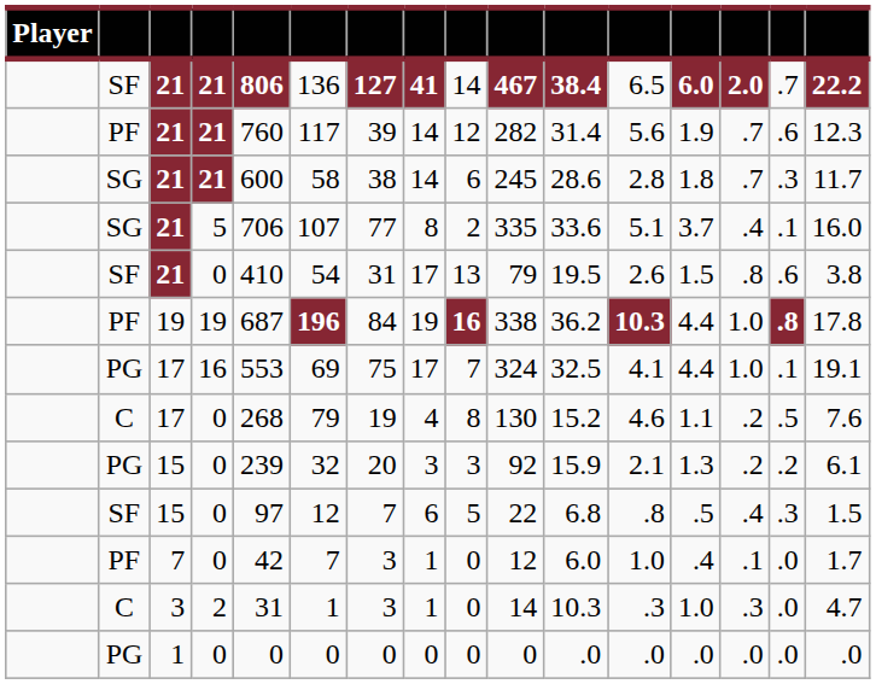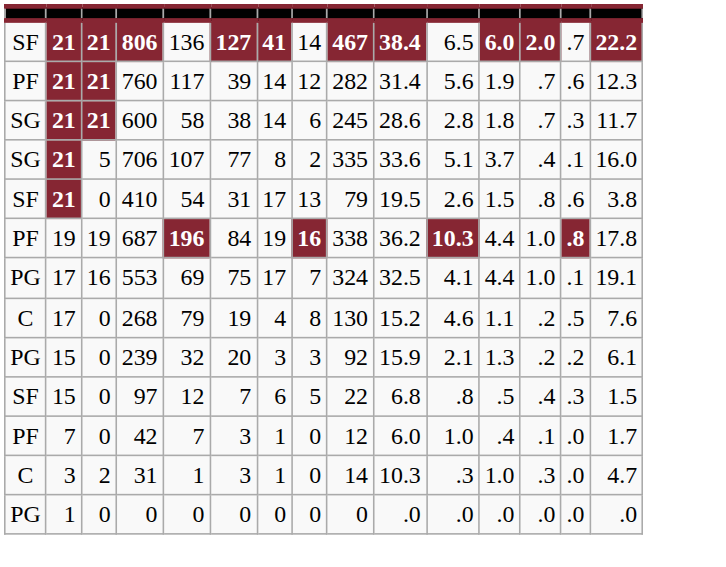 <table class="wikitable sortable" style="font-size: 95%; text-align:right;">
 <tr>
-<th style="background:#010101; color:#FFFFFF; border-top:#862633 3px solid; border-bottom:#862633 3px solid;">Player</th>
 <th style="background:#010101; color:#FFFFFF; border-top:#862633 3px solid; border-bottom:#862633 3px solid;"></th>
 <th style="background:#010101; color:#FFFFFF; border-top:#862633 3px solid; border-bottom:#862633 3px solid;"></th>
 <th style="background:#010101; color:#FFFFFF; border-top:#862633 3px solid; border-bottom:#862633 3px solid;"></th>
 <th style="background:#010101; color:#FFFFFF; border-top:#862633 3px solid; border-bottom:#862633 3px solid;"></th>
 <th style="background:#010101; color:#FFFFFF; border-top:#862633 3px solid; border-bottom:#862633 3px solid;"></th>
 <th style="background:#010101; color:#FFFFFF; border-top:#862633 3px solid; border-bottom:#862633 3px solid;"></th>
 <th style="background:#010101; color:#FFFFFF; border-top:#862633 3px solid; border-bottom:#862633 3px solid;"></th>
 <th style="background:#010101; color:#FFFFFF; border-top:#862633 3px solid; border-bottom:#862633 3px solid;"></th>
 <th style="background:#010101; color:#FFFFFF; border-top:#862633 3px solid; border-bottom:#862633 3px solid;"></th>
 <th style="background:#010101; color:#FFFFFF; border-top:#862633 3px solid; border-bottom:#862633 3px solid;"></th>
 <th style="background:#010101; color:#FFFFFF; border-top:#862633 3px solid; border-bottom:#862633 3px solid;"></th>
 <th style="background:#010101; color:#FFFFFF; border-top:#862633 3px solid; border-bottom:#862633 3px solid;"></th>
 <th style="background:#010101; color:#FFFFFF; border-top:#862633 3px solid; border-bottom:#862633 3px solid;"></th>
 <th style="background:#010101; color:#FFFFFF; border-top:#862633 3px solid; border-bottom:#862633 3px solid;"></th>
 <th style="background:#010101; color:#FFFFFF; border-top:#862633 3px solid; border-bottom:#862633 3px solid;"></th>
 </tr>
 <tr>
-<td style="text-align:left;"></td>
 <td style="text-align:center;">SF</td>
 <td style="background:#862633; color:#FFFFFF;"><strong>21</strong></td>
 <td style="background:#862633; color:#FFFFFF;"><strong>21</strong></td>
 <td style="background:#862633; color:#FFFFFF;"><strong>806</strong></td>
 <td>136</td>
 <td style="background:#862633; color:#FFFFFF;"><strong>127</strong></td>
 <td style="background:#862633; color:#FFFFFF;"><strong>41</strong></td>
 <td>14</td>
 <td style="background:#862633; color:#FFFFFF;"><strong>467</strong></td>
 <td style="background:#862633; color:#FFFFFF;"><strong>38.4</strong></td>
 <td>6.5</td>
 <td style="background:#862633; color:#FFFFFF;"><strong>6.0</strong></td>
 <td style="background:#862633; color:#FFFFFF;"><strong>2.0</strong></td>
 <td>.7</td>
 <td style="background:#862633; color:#FFFFFF;"><strong>22.2</strong></td>
 </tr>
 <tr>
-<td style="text-align:left;"></td>
 <td style="text-align:center;">PF</td>
 <td style="background:#862633; color:#FFFFFF;"><strong>21</strong></td>
 <td style="background:#862633; color:#FFFFFF;"><strong>21</strong></td>
 <td>760</td>
 <td>117</td>
 <td>39</td>
 <td>14</td>
 <td>12</td>
 <td>282</td>
 <td>31.4</td>
 <td>5.6</td>
 <td>1.9</td>
 <td>.7</td>
 <td>.6</td>
 <td>12.3</td>
 </tr>
 <tr>
-<td style="text-align:left;"></td>
 <td style="text-align:center;">SG</td>
 <td style="background:#862633; color:#FFFFFF;"><strong>21</strong></td>
 <td style="background:#862633; color:#FFFFFF;"><strong>21</strong></td>
 <td>600</td>
 <td>58</td>
 <td>38</td>
 <td>14</td>
 <td>6</td>
 <td>245</td>
 <td>28.6</td>
 <td>2.8</td>
 <td>1.8</td>
 <td>.7</td>
 <td>.3</td>
 <td>11.7</td>
 </tr>
 <tr>
-<td style="text-align:left;"></td>
 <td style="text-align:center;">SG</td>
 <td style="background:#862633; color:#FFFFFF;"><strong>21</strong></td>
 <td>5</td>
 <td>706</td>
 <td>107</td>
 <td>77</td>
 <td>8</td>
 <td>2</td>
 <td>335</td>
 <td>33.6</td>
 <td>5.1</td>
 <td>3.7</td>
 <td>.4</td>
 <td>.1</td>
 <td>16.0</td>
 </tr>
 <tr>
-<td style="text-align:left;"></td>
 <td style="text-align:center;">SF</td>
 <td style="background:#862633; color:#FFFFFF;"><strong>21</strong></td>
 <td>0</td>
 <td>410</td>
 <td>54</td>
 <td>31</td>
 <td>17</td>
 <td>13</td>
 <td>79</td>
 <td>19.5</td>
 <td>2.6</td>
 <td>1.5</td>
 <td>.8</td>
 <td>.6</td>
 <td>3.8</td>
 </tr>
 <tr>
-<td style="text-align:left;"></td>
 <td style="text-align:center;">PF</td>
 <td>19</td>
 <td>19</td>
 <td>687</td>
 <td style="background:#862633; color:#FFFFFF;"><strong>196</strong></td>
 <td>84</td>
 <td>19</td>
 <td style="background:#862633; color:#FFFFFF;"><strong>16</strong></td>
 <td>338</td>
 <td>36.2</td>
 <td style="background:#862633; color:#FFFFFF;"><strong>10.3</strong></td>
 <td>4.4</td>
 <td>1.0</td>
 <td style="background:#862633; color:#FFFFFF;"><strong>.8</strong></td>
 <td>17.8</td>
 </tr>
 <tr>
-<td style="text-align:left;"></td>
 <td style="text-align:center;">PG</td>
 <td>17</td>
 <td>16</td>
 <td>553</td>
 <td>69</td>
 <td>75</td>
 <td>17</td>
 <td>7</td>
 <td>324</td>
 <td>32.5</td>
 <td>4.1</td>
 <td>4.4</td>
 <td>1.0</td>
 <td>.1</td>
 <td>19.1</td>
 </tr>
 <tr>
-<td style="text-align:left;"></td>
 <td style="text-align:center;">C</td>
 <td>17</td>
 <td>0</td>
 <td>268</td>
 <td>79</td>
 <td>19</td>
 <td>4</td>
 <td>8</td>
 <td>130</td>
 <td>15.2</td>
 <td>4.6</td>
 <td>1.1</td>
 <td>.2</td>
 <td>.5</td>
 <td>7.6</td>
 </tr>
 <tr>
-<td style="text-align:left;"></td>
 <td style="text-align:center;">PG</td>
 <td>15</td>
 <td>0</td>
 <td>239</td>
 <td>32</td>
 <td>20</td>
 <td>3</td>
 <td>3</td>
 <td>92</td>
 <td>15.9</td>
 <td>2.1</td>
 <td>1.3</td>
 <td>.2</td>
 <td>.2</td>
 <td>6.1</td>
 </tr>
 <tr>
-<td style="text-align:left;"></td>
 <td style="text-align:center;">SF</td>
 <td>15</td>
 <td>0</td>
 <td>97</td>
 <td>12</td>
 <td>7</td>
 <td>6</td>
 <td>5</td>
 <td>22</td>
 <td>6.8</td>
 <td>.8</td>
 <td>.5</td>
 <td>.4</td>
 <td>.3</td>
 <td>1.5</td>
 </tr>
 <tr>
-<td style="text-align:left;"></td>
 <td style="text-align:center;">PF</td>
 <td>7</td>
 <td>0</td>
 <td>42</td>
 <td>7</td>
 <td>3</td>
 <td>1</td>
 <td>0</td>
 <td>12</td>
 <td>6.0</td>
 <td>1.0</td>
 <td>.4</td>
 <td>.1</td>
 <td>.0</td>
 <td>1.7</td>
 </tr>
 <tr>
-<td style="text-align:left;"></td>
 <td style="text-align:center;">C</td>
 <td>3</td>
 <td>2</td>
 <td>31</td>
 <td>1</td>
 <td>3</td>
 <td>1</td>
 <td>0</td>
 <td>14</td>
 <td>10.3</td>
 <td>.3</td>
 <td>1.0</td>
 <td>.3</td>
 <td>.0</td>
 <td>4.7</td>
 </tr>
 <tr>
-<td style="text-align:left;"></td>
 <td style="text-align:center;">PG</td>
 <td>1</td>
 <td>0</td>
 <td>0</td>
 <td>0</td>
 <td>0</td>
 <td>0</td>
 <td>0</td>
 <td>0</td>
 <td>.0</td>
 <td>.0</td>
 <td>.0</td>
 <td>.0</td>
 <td>.0</td>
 <td>.0</td>
 </tr>
 </table>
